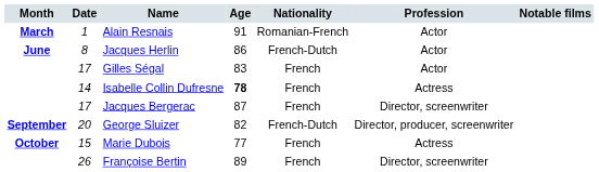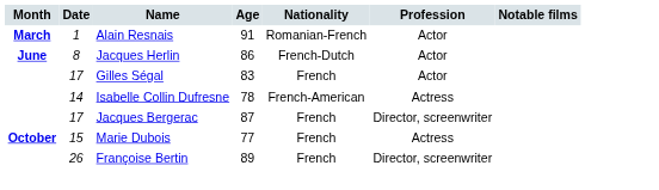 <table cellspacing="0" cellpadding="4" border="0">
 <tr style="background:#dae3e7; text-align:center;">
 <th>Month</th>
 <th>Date</th>
 <th>Name</th>
 <th>Age</th>
 <th>Nationality</th>
 <th>Profession</th>
 <th>Notable films</th>
 </tr>
 <tr valign="top">
 <th rowspan=1 style="text-align:center; vertical-align:top;"><a href='#'>March</a></th>
 <td style="text-align:center;"><em>1</em></td>
 <td><a href='#'>Alain Resnais</a></td>
 <td style="text-align:center;">91</td>
 <td style="text-align:center;">Romanian-French</td>
 <td style="text-align:center;">Actor</td>
 <td></td>
 </tr>
 <tr>
 <th rowspan=4 style="text-align:center; vertical-align:top;"><a href='#'>June</a></th>
 <td style="text-align:center;"><em>8</em></td>
 <td><a href='#'>Jacques Herlin</a></td>
 <td style="text-align:center;">86</td>
 <td style="text-align:center;">French-Dutch</td>
 <td style="text-align:center;">Actor</td>
 <td></td>
 </tr>
 <tr>
 <td style="text-align:center;"><em>17</em></td>
 <td><a href='#'>Gilles Ségal</a></td>
 <td style="text-align:center;">83</td>
 <td style="text-align:center;">French</td>
 <td style="text-align:center;">Actor</td>
 <td></td>
 </tr>
 <tr>
 <td style="text-align:center;"><em>14</em></td>
 <td><a href='#'>Isabelle Collin Dufresne</a></td>
-<td style="text-align:center;"><strong>78</strong></td>
-<td style="text-align:center;">French</td>
+<td style="text-align:center;">78</td>
+<td style="text-align:center;">French-American</td>
 <td style="text-align:center;">Actress</td>
 <td></td>
 </tr>
 <tr>
 <td style="text-align:center;"><em>17</em></td>
 <td><a href='#'>Jacques Bergerac</a></td>
 <td style="text-align:center;">87</td>
 <td style="text-align:center;">French</td>
 <td style="text-align:center;">Director, screenwriter</td>
-<td></td>
-</tr>
-<tr>
-<th rowspan=1 style="text-align:center; vertical-align:top;"><a href='#'>September</a></th>
-<td style="text-align:center;"><em>20</em></td>
-<td><a href='#'>George Sluizer</a></td>
-<td style="text-align:center;">82</td>
-<td style="text-align:center;">French-Dutch</td>
-<td style="text-align:center;">Director, producer, screenwriter</td>
 <td></td>
 </tr>
 <tr>
 <th rowspan=2 style="text-align:center; vertical-align:top;"><a href='#'>October</a></th>
 <td style="text-align:center;"><em>15</em></td>
 <td><a href='#'>Marie Dubois</a></td>
 <td style="text-align:center;">77</td>
 <td style="text-align:center;">French</td>
 <td style="text-align:center;">Actress</td>
 <td></td>
 </tr>
 <tr>
 <td style="text-align:center;"><em>26</em></td>
 <td><a href='#'>Françoise Bertin</a></td>
 <td style="text-align:center;">89</td>
 <td style="text-align:center;">French</td>
 <td style="text-align:center;">Director, screenwriter</td>
 <td></td>
 </tr>
 <tr>
 </tr>
 </table>
